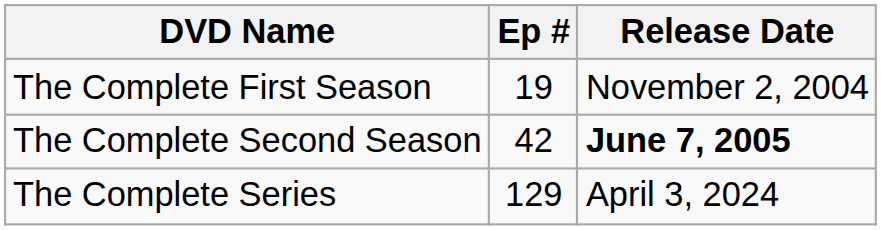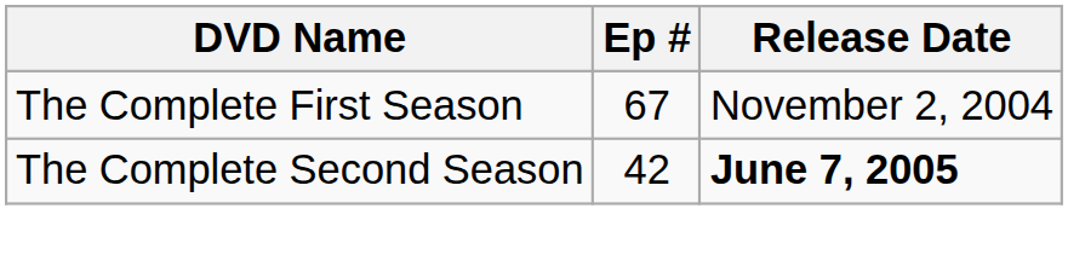 <table class="wikitable">
 <tr>
 <th>DVD Name</th>
 <th>Ep #</th>
 <th>Release Date</th>
 </tr>
 <tr>
 <td>The Complete First Season</td>
-<td align="center">19</td>
+<td align="center">67</td>
 <td>November 2, 2004</td>
 </tr>
 <tr>
 <td>The Complete Second Season</td>
 <td align="center">42</td>
 <td><strong>June 7, 2005</strong></td>
 </tr>
-<tr>
-<td>The Complete Series</td>
-<td align="center">129</td>
-<td>April 3, 2024</td>
-</tr>
 </table>
